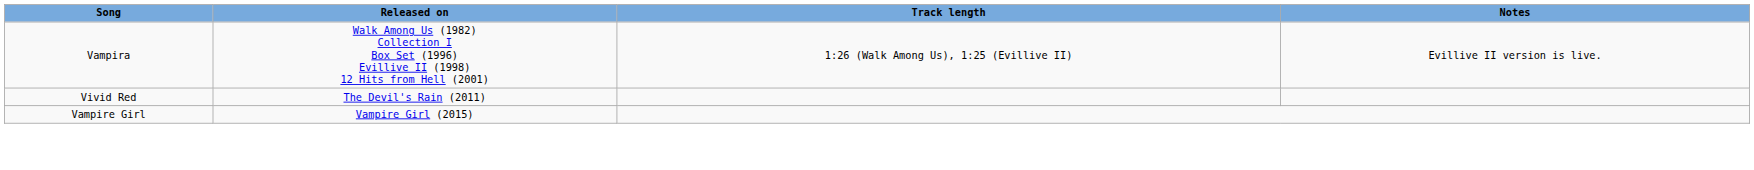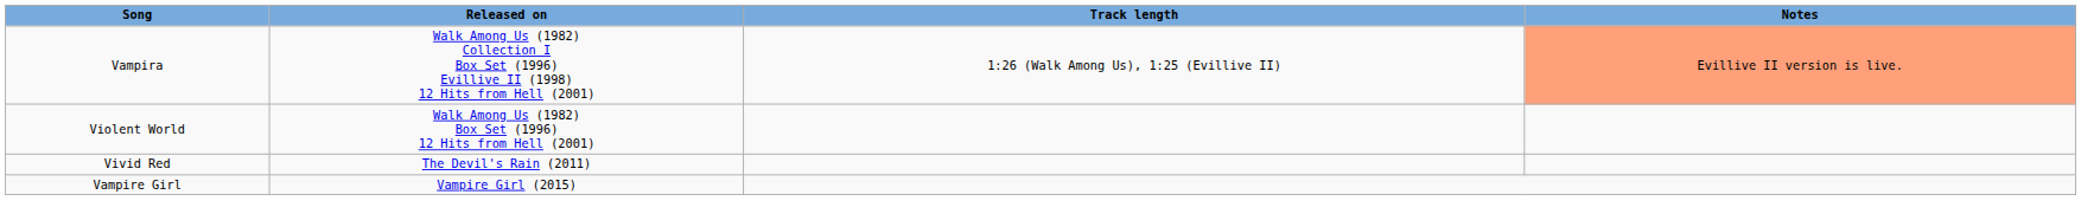 <table class="wikitable" style="margin:0.5em auto; clear:both; font-size:.9em; text-align:center; width:100%">
 <tr>
 <th style="background: #7ad;">Song</th>
 <th style="background: #7ad;">Released on</th>
 <th style="background: #7ad;">Track length</th>
 <th style="background: #7ad;">Notes</th>
 </tr>
 <tr>
 <td>Vampira</td>
 <td><a href='#'>Walk Among Us</a> (1982)<br><a href='#'>Collection I</a><br><a href='#'>Box Set</a> (1996)<br><a href='#'>Evillive II</a> (1998)<br><a href='#'>12 Hits from Hell</a> (2001)</td>
 <td>1:26 (Walk Among Us), 1:25 (Evillive II)</td>
-<td>Evillive II version is live.</td>
+<td style="background: lightsalmon;">Evillive II version is live.</td>
+</tr>
+<tr>
+<td>Violent World</td>
+<td><a href='#'>Walk Among Us</a> (1982)<br><a href='#'>Box Set</a> (1996)<br><a href='#'>12 Hits from Hell</a> (2001)</td>
+<td></td>
+<td></td>
 </tr>
 <tr>
 <td>Vivid Red</td>
 <td><a href='#'>The Devil's Rain</a> (2011)</td>
 <td></td>
 <td></td>
 </tr>
 <tr>
 <td>Vampire Girl</td>
 <td><a href='#'>Vampire Girl</a> (2015)</td>
 </tr>
 </table>
